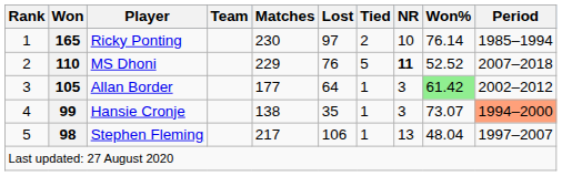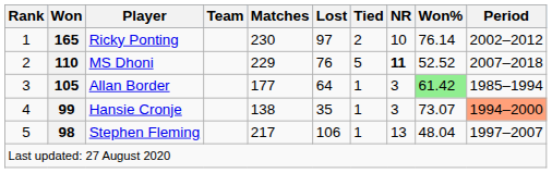 <table class="wikitable plainrowheaders sortable">
 <tr style="background:#9cf;">
 <th>Rank</th>
 <th>Won</th>
 <th>Player</th>
 <th>Team</th>
 <th>Matches</th>
 <th>Lost</th>
 <th>Tied</th>
 <th>NR</th>
 <th>Won%</th>
 <th>Period</th>
 </tr>
 <tr>
 <td align=center>1</td>
 <th>165</th>
 <td><a href='#'>Ricky Ponting</a></td>
 <td></td>
 <td>230</td>
 <td>97</td>
 <td>2</td>
 <td>10</td>
 <td>76.14</td>
-<td>1985–1994</td>
+<td>2002–2012</td>
 </tr>
 <tr>
 <td align=center>2</td>
 <th>110</th>
 <td><a href='#'>MS Dhoni</a></td>
 <td></td>
 <td>229</td>
 <td>76</td>
 <td>5</td>
 <td><strong>11</strong></td>
 <td>52.52</td>
 <td>2007–2018</td>
 </tr>
 <tr>
 <td align=center>3</td>
 <th>105</th>
 <td><a href='#'>Allan Border</a></td>
 <td></td>
 <td>177</td>
 <td>64</td>
 <td>1</td>
 <td>3</td>
 <td style="background: lightgreen;">61.42</td>
-<td>2002–2012</td>
+<td>1985–1994</td>
 </tr>
 <tr>
 <td align=center>4</td>
 <th>99</th>
 <td><a href='#'>Hansie Cronje</a></td>
 <td></td>
 <td>138</td>
 <td>35</td>
 <td>1</td>
 <td>3</td>
 <td>73.07</td>
 <td style="background: lightsalmon;">1994–2000</td>
 </tr>
 <tr>
 <td align=center>5</td>
 <th>98</th>
 <td><a href='#'>Stephen Fleming</a></td>
 <td></td>
 <td>217</td>
 <td>106</td>
 <td>1</td>
 <td>13</td>
 <td>48.04</td>
 <td>1997–2007</td>
 </tr>
 <tr class=sortbottom>
 <td colspan="10"><small>Last updated: 27 August 2020</small></td>
 </tr>
 </table>
